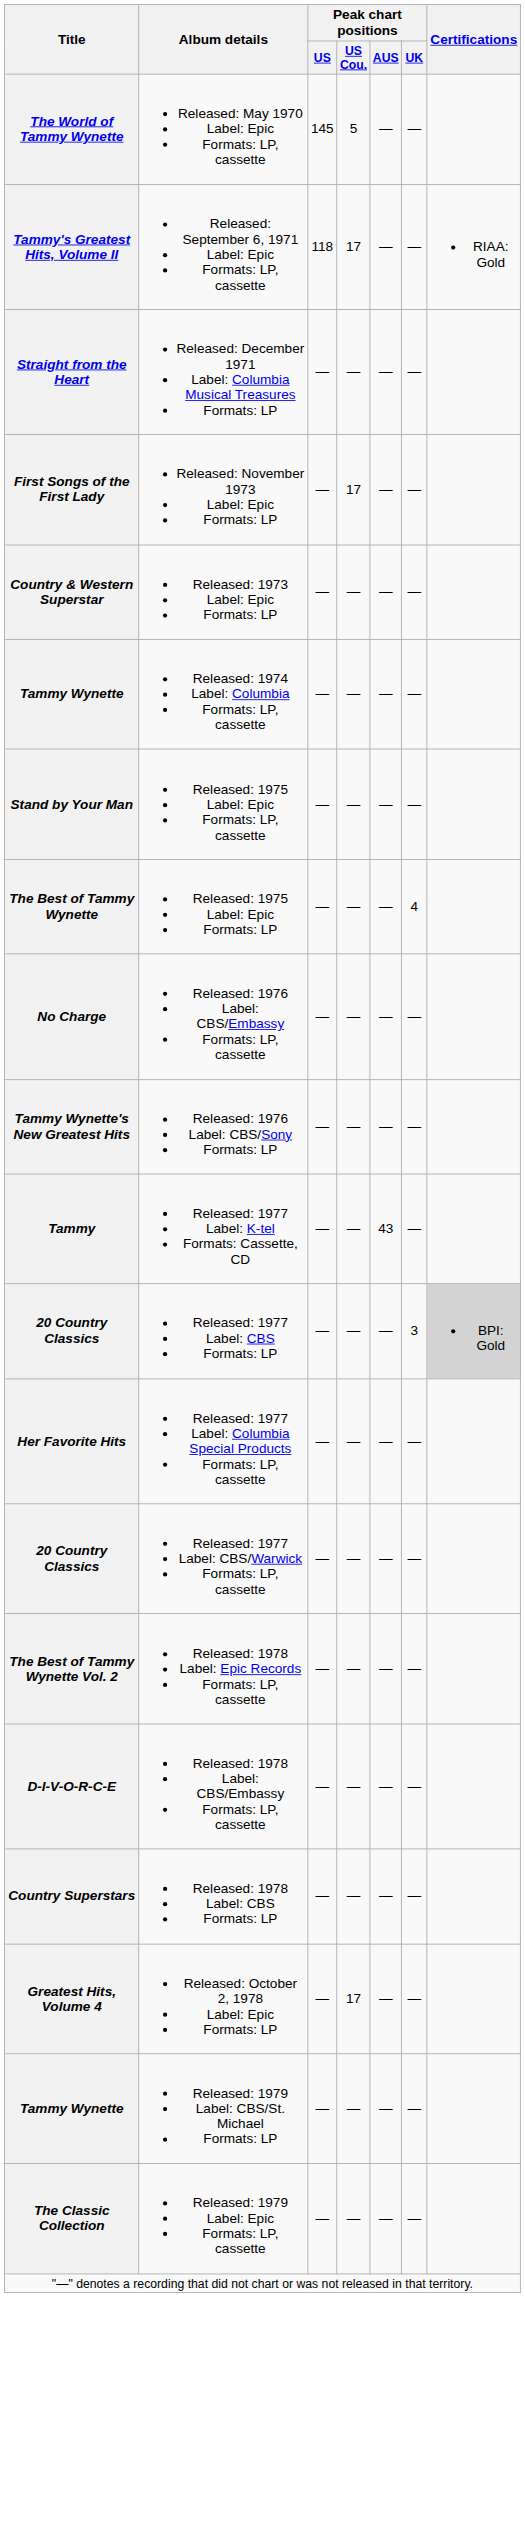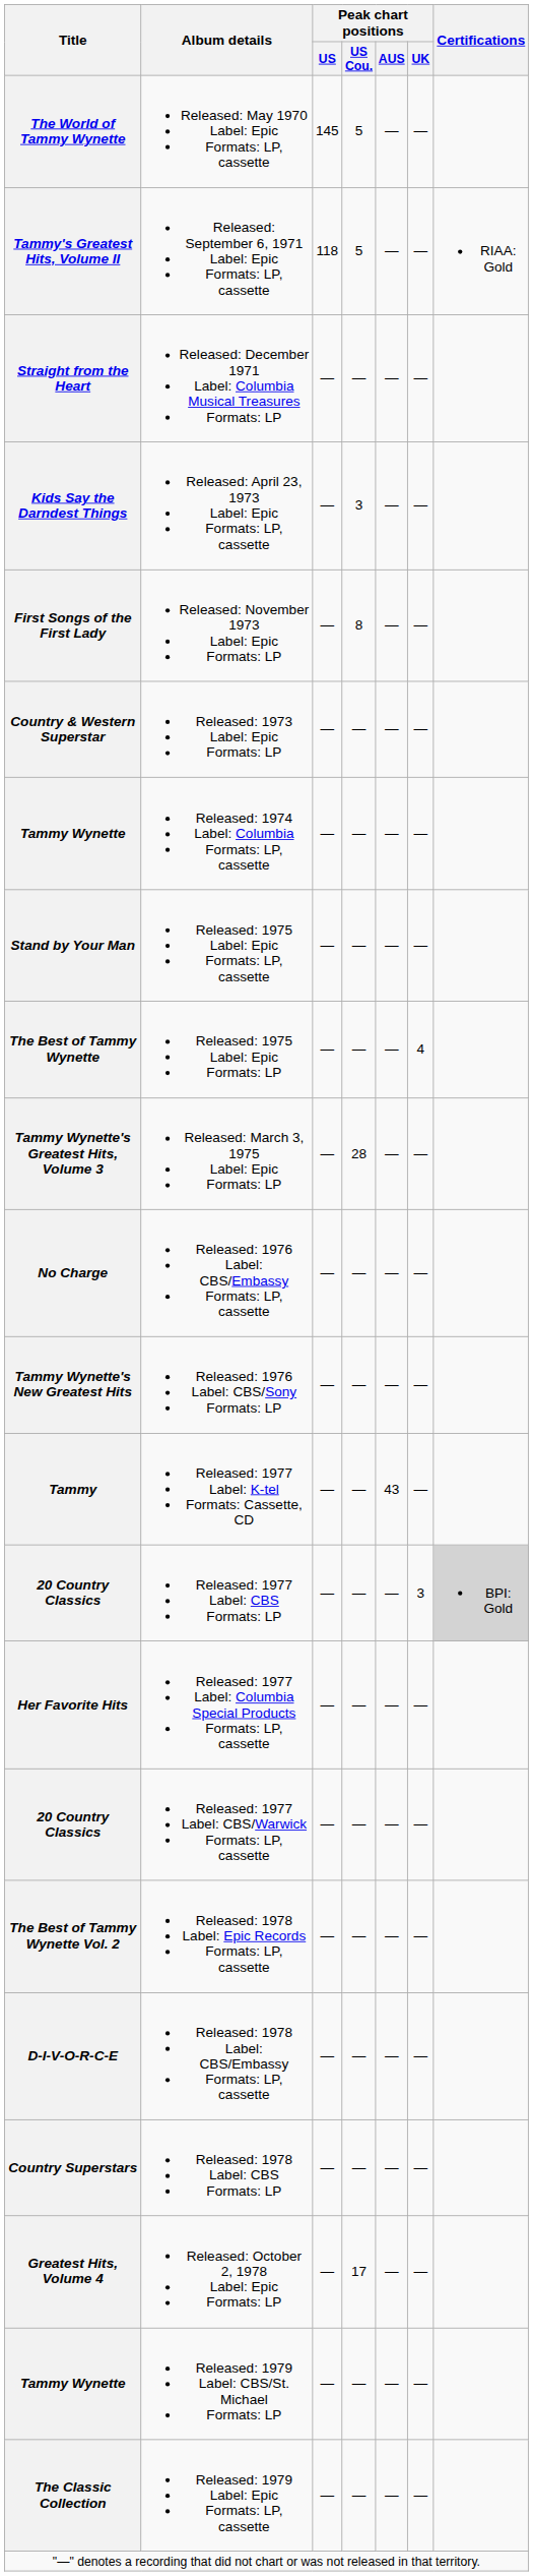 <table class="wikitable plainrowheaders" style="text-align:center;">
 <tr>
 <th scope="col" rowspan="2" style="width:18em;">Title</th>
 <th scope="col" rowspan="2" style="width:18em;">Album details</th>
 <th scope="col" colspan="4">Peak chart<br>positions</th>
 <th scope="col" rowspan="2"><a href='#'>Certifications</a></th>
 </tr>
 <tr>
 <th scope="col" style="width:2em;font-size:90%;"><a href='#'>US</a><br></th>
 <th scope="col" style="width:2em;font-size:90%;"><a href='#'>US<br>Cou.</a><br></th>
 <th scope="col" style="width:2em;font-size:90%;"><a href='#'>AUS</a><br></th>
 <th scope="col" style="width:2em;font-size:90%;"><a href='#'>UK</a><br></th>
 </tr>
 <tr>
 <th scope="row"><em><a href='#'>The World of Tammy Wynette</a></em></th>
 <td><br><ul><li>Released: May 1970</li><li>Label: Epic</li><li>Formats: LP, cassette</li></ul></td>
 <td>145</td>
 <td>5</td>
 <td>—</td>
 <td>—</td>
 <td></td>
 </tr>
 <tr>
 <th scope="row"><em><a href='#'>Tammy's Greatest Hits, Volume II</a></em></th>
 <td><br><ul><li>Released: September 6, 1971</li><li>Label: Epic</li><li>Formats: LP, cassette</li></ul></td>
 <td>118</td>
-<td>17</td>
+<td>5</td>
 <td>—</td>
 <td>—</td>
 <td><br><ul><li>RIAA: Gold</li></ul></td>
 </tr>
 <tr>
 <th scope="row"><em><a href='#'>Straight from the Heart</a></em><br></th>
 <td><br><ul><li>Released: December 1971</li><li>Label: <a href='#'>Columbia Musical Treasures</a></li><li>Formats: LP</li></ul></td>
 <td>—</td>
 <td>—</td>
 <td>—</td>
 <td>—</td>
 <td></td>
 </tr>
 <tr>
+<th scope="row"><em><a href='#'>Kids Say the Darndest Things</a></em></th>
+<td><br><ul><li>Released: April 23, 1973</li><li>Label: Epic</li><li>Formats: LP, cassette</li></ul></td>
+<td>—</td>
+<td>3</td>
+<td>—</td>
+<td>—</td>
+<td></td>
+</tr>
+<tr>
 <th scope="row"><em>First Songs of the First Lady</em></th>
 <td><br><ul><li>Released: November 1973</li><li>Label: Epic</li><li>Formats: LP</li></ul></td>
 <td>—</td>
-<td>17</td>
+<td>8</td>
 <td>—</td>
 <td>—</td>
 <td></td>
 </tr>
 <tr>
 <th scope="row"><em>Country & Western Superstar</em></th>
 <td><br><ul><li>Released: 1973</li><li>Label: Epic</li><li>Formats: LP</li></ul></td>
 <td>—</td>
 <td>—</td>
 <td>—</td>
 <td>—</td>
 <td></td>
 </tr>
 <tr>
 <th scope="row"><em>Tammy Wynette</em></th>
 <td><br><ul><li>Released: 1974</li><li>Label: <a href='#'>Columbia</a></li><li>Formats: LP, cassette</li></ul></td>
 <td>—</td>
 <td>—</td>
 <td>—</td>
 <td>—</td>
 <td></td>
 </tr>
 <tr>
 <th scope="row"><em>Stand by Your Man</em></th>
 <td><br><ul><li>Released: 1975</li><li>Label: Epic</li><li>Formats: LP, cassette</li></ul></td>
 <td>—</td>
 <td>—</td>
 <td>—</td>
 <td>—</td>
 <td></td>
 </tr>
 <tr>
 <th scope="row"><em>The Best of Tammy Wynette</em></th>
 <td><br><ul><li>Released: 1975</li><li>Label: Epic</li><li>Formats: LP</li></ul></td>
 <td>—</td>
 <td>—</td>
 <td>—</td>
 <td>4</td>
+<td></td>
+</tr>
+<tr>
+<th scope="row"><em>Tammy Wynette's Greatest Hits,<br>Volume 3</em></th>
+<td><br><ul><li>Released: March 3, 1975</li><li>Label: Epic</li><li>Formats: LP</li></ul></td>
+<td>—</td>
+<td>28</td>
+<td>—</td>
+<td>—</td>
 <td></td>
 </tr>
 <tr>
 <th scope="row"><em>No Charge</em></th>
 <td><br><ul><li>Released: 1976</li><li>Label: CBS/<a href='#'>Embassy</a></li><li>Formats: LP, cassette</li></ul></td>
 <td>—</td>
 <td>—</td>
 <td>—</td>
 <td>—</td>
 <td></td>
 </tr>
 <tr>
 <th scope="row"><em>Tammy Wynette's New Greatest Hits</em></th>
 <td><br><ul><li>Released: 1976</li><li>Label: CBS/<a href='#'>Sony</a></li><li>Formats: LP</li></ul></td>
 <td>—</td>
 <td>—</td>
 <td>—</td>
 <td>—</td>
 <td></td>
 </tr>
 <tr>
 <th scope="row"><em>Tammy</em></th>
 <td><br><ul><li>Released: 1977</li><li>Label: <a href='#'>K-tel</a></li><li>Formats: Cassette, CD</li></ul></td>
 <td>—</td>
 <td>—</td>
 <td>43</td>
 <td>—</td>
 <td></td>
 </tr>
 <tr>
 <th scope="row"><em>20 Country Classics</em></th>
 <td><br><ul><li>Released: 1977</li><li>Label: <a href='#'>CBS</a></li><li>Formats: LP</li></ul></td>
 <td>—</td>
 <td>—</td>
 <td>—</td>
 <td>3</td>
 <td style="background: lightgrey;"><br><ul><li>BPI: Gold</li></ul></td>
 </tr>
 <tr>
 <th scope="row"><em>Her Favorite Hits</em></th>
 <td><br><ul><li>Released: 1977</li><li>Label: <a href='#'>Columbia Special Products</a></li><li>Formats: LP, cassette</li></ul></td>
 <td>—</td>
 <td>—</td>
 <td>—</td>
 <td>—</td>
 <td></td>
 </tr>
 <tr>
 <th scope="row"><em>20 Country Classics</em></th>
 <td><br><ul><li>Released: 1977</li><li>Label: CBS/<a href='#'>Warwick</a></li><li>Formats: LP, cassette</li></ul></td>
 <td>—</td>
 <td>—</td>
 <td>—</td>
 <td>—</td>
 <td></td>
 </tr>
 <tr>
 <th scope="row"><em>The Best of Tammy Wynette Vol. 2</em></th>
 <td><br><ul><li>Released: 1978</li><li>Label: <a href='#'>Epic Records</a></li><li>Formats: LP, cassette</li></ul></td>
 <td>—</td>
 <td>—</td>
 <td>—</td>
 <td>—</td>
 <td></td>
 </tr>
 <tr>
 <th scope="row"><em>D-I-V-O-R-C-E</em></th>
 <td><br><ul><li>Released: 1978</li><li>Label: CBS/Embassy</li><li>Formats: LP, cassette</li></ul></td>
 <td>—</td>
 <td>—</td>
 <td>—</td>
 <td>—</td>
 <td></td>
 </tr>
 <tr>
 <th scope="row"><em>Country Superstars</em></th>
 <td><br><ul><li>Released: 1978</li><li>Label: CBS</li><li>Formats: LP</li></ul></td>
 <td>—</td>
 <td>—</td>
 <td>—</td>
 <td>—</td>
 <td></td>
 </tr>
 <tr>
 <th scope="row"><em>Greatest Hits, Volume 4</em></th>
 <td><br><ul><li>Released: October 2, 1978</li><li>Label: Epic</li><li>Formats: LP</li></ul></td>
 <td>—</td>
 <td>17</td>
 <td>—</td>
 <td>—</td>
 <td></td>
 </tr>
 <tr>
 <th scope="row"><em>Tammy Wynette</em></th>
 <td><br><ul><li>Released: 1979</li><li>Label: CBS/St. Michael</li><li>Formats: LP</li></ul></td>
 <td>—</td>
 <td>—</td>
 <td>—</td>
 <td>—</td>
 <td></td>
 </tr>
 <tr>
 <th scope="row"><em>The Classic Collection</em></th>
 <td><br><ul><li>Released: 1979</li><li>Label: Epic</li><li>Formats: LP, cassette</li></ul></td>
 <td>—</td>
 <td>—</td>
 <td>—</td>
 <td>—</td>
 <td></td>
 </tr>
 <tr>
 <td colspan="7" style="font-size:90%">"—" denotes a recording that did not chart or was not released in that territory.</td>
 </tr>
 </table>
